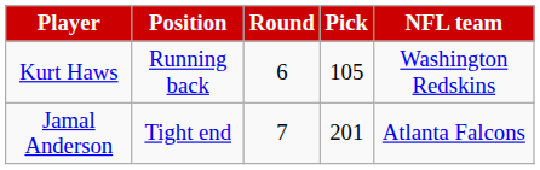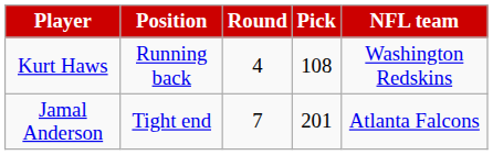 <table class="wikitable" width="60%">
 <tr align="center" style="background:#CC0000; color:white">
 <td><strong>Player</strong></td>
 <td><strong>Position</strong></td>
 <td><strong>Round</strong></td>
 <td><strong>Pick</strong></td>
 <td><strong>NFL team</strong></td>
 </tr>
 <tr align="center">
 <td><a href='#'>Kurt Haws</a></td>
 <td><a href='#'>Running back</a></td>
-<td>6</td>
-<td>105</td>
+<td>4</td>
+<td>108</td>
 <td><a href='#'>Washington Redskins</a></td>
 </tr>
 <tr align="center">
 <td><a href='#'>Jamal Anderson</a></td>
 <td><a href='#'>Tight end</a></td>
 <td>7</td>
 <td>201</td>
 <td><a href='#'>Atlanta Falcons</a></td>
 </tr>
 </table>
